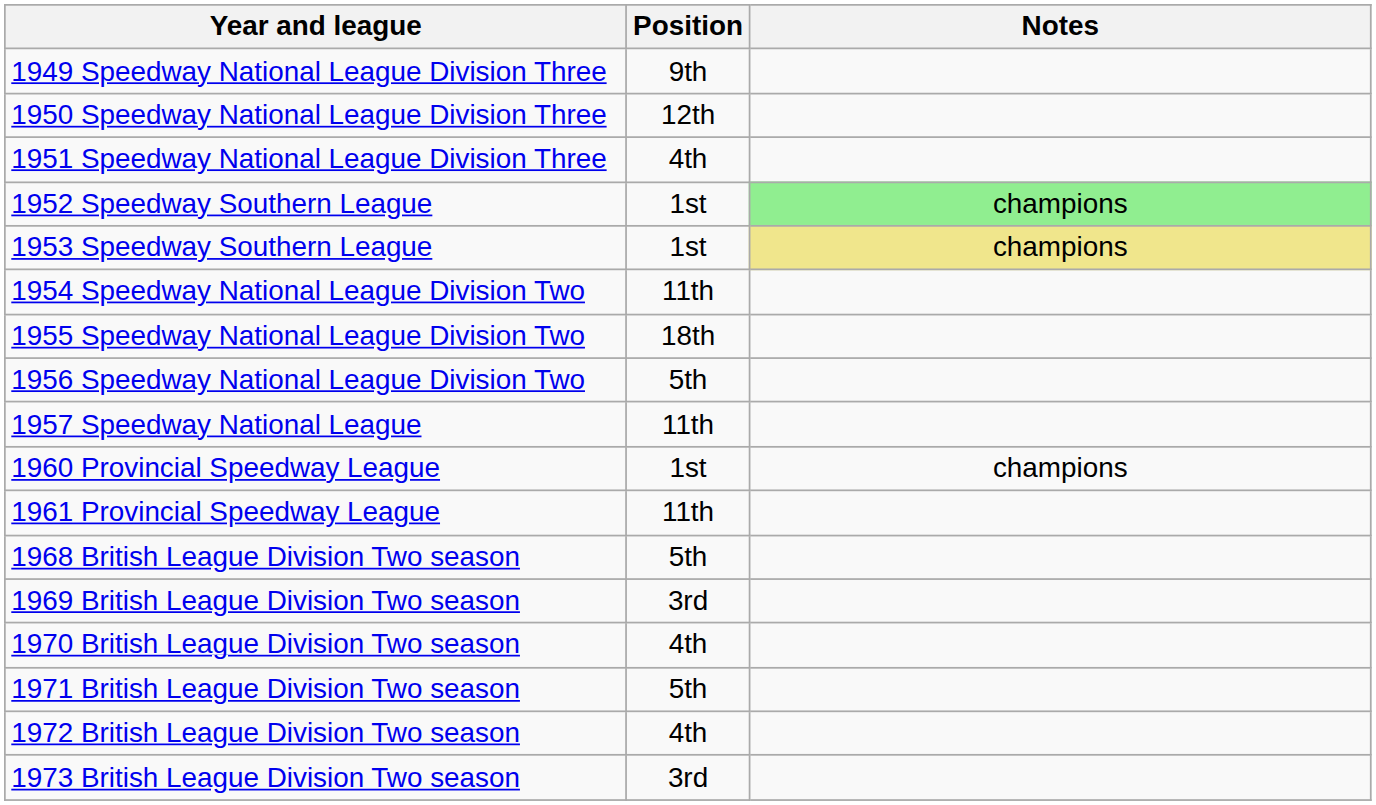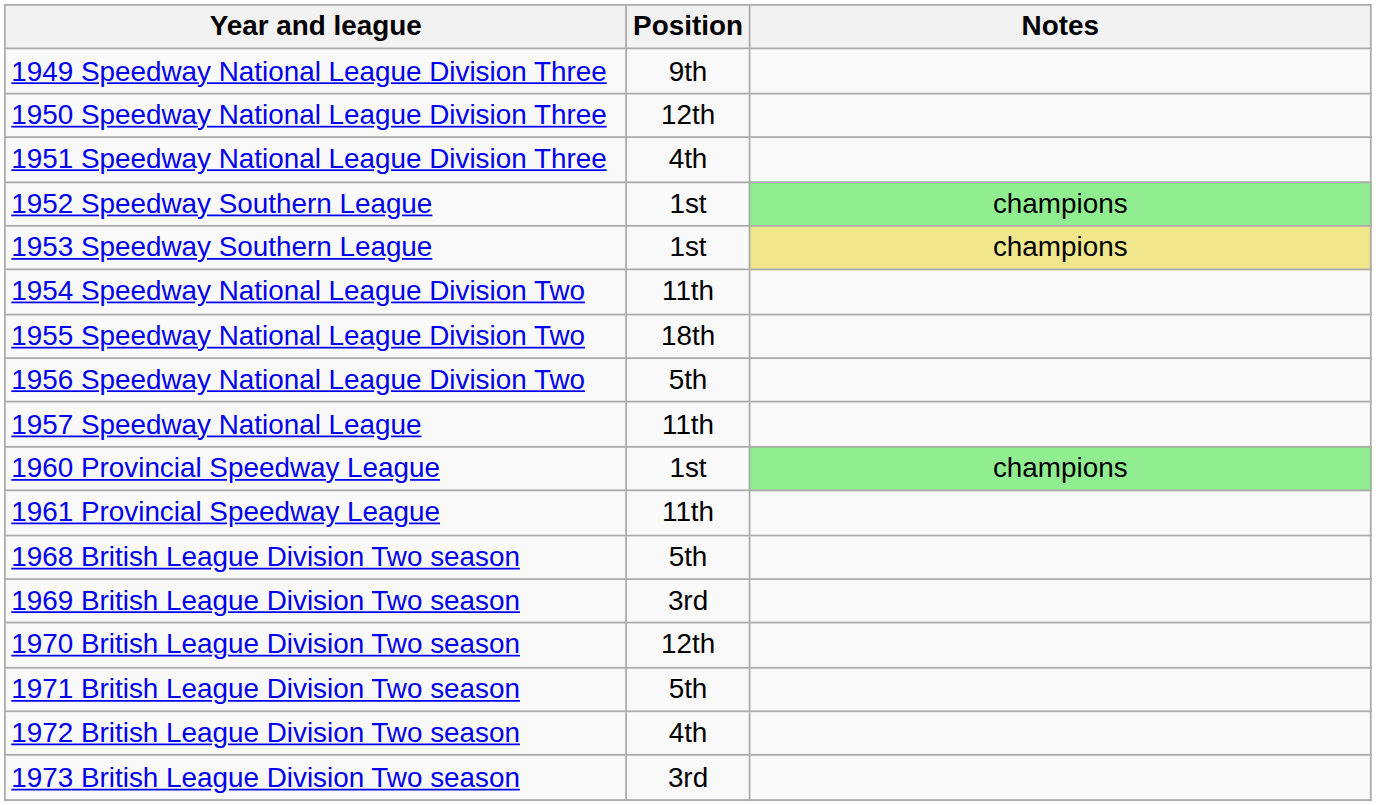 <table class="wikitable">
 <tr>
 <th width=350>Year and league</th>
 <th width=50>Position</th>
 <th width=350>Notes</th>
 </tr>
 <tr align=center>
 <td align="left"><a href='#'>1949 Speedway National League Division Three</a></td>
 <td>9th</td>
 <td></td>
 </tr>
 <tr align=center>
 <td align="left"><a href='#'>1950 Speedway National League Division Three</a></td>
 <td>12th</td>
 <td></td>
 </tr>
 <tr align=center>
 <td align="left"><a href='#'>1951 Speedway National League Division Three</a></td>
 <td>4th</td>
 <td></td>
 </tr>
 <tr align=center>
 <td align="left"><a href='#'>1952 Speedway Southern League</a></td>
 <td>1st</td>
 <td style="background: lightgreen;">champions</td>
 </tr>
 <tr align=center>
 <td align="left"><a href='#'>1953 Speedway Southern League</a></td>
 <td>1st</td>
 <td style="background: khaki;">champions</td>
 </tr>
 <tr align=center>
 <td align="left"><a href='#'>1954 Speedway National League Division Two</a></td>
 <td>11th</td>
 <td></td>
 </tr>
 <tr align=center>
 <td align="left"><a href='#'>1955 Speedway National League Division Two</a></td>
 <td>18th</td>
 <td></td>
 </tr>
 <tr align=center>
 <td align="left"><a href='#'>1956 Speedway National League Division Two</a></td>
 <td>5th</td>
 <td></td>
 </tr>
 <tr align=center>
 <td align="left"><a href='#'>1957 Speedway National League</a></td>
 <td>11th</td>
 <td></td>
 </tr>
 <tr align=center>
 <td align="left"><a href='#'>1960 Provincial Speedway League</a></td>
 <td>1st</td>
-<td>champions</td>
+<td style="background: lightgreen;">champions</td>
 </tr>
 <tr align=center>
 <td align="left"><a href='#'>1961 Provincial Speedway League</a></td>
 <td>11th</td>
 <td></td>
 </tr>
 <tr align=center>
 <td align="left"><a href='#'>1968 British League Division Two season</a></td>
 <td>5th</td>
 <td></td>
 </tr>
 <tr align=center>
 <td align="left"><a href='#'>1969 British League Division Two season</a></td>
 <td>3rd</td>
 <td></td>
 </tr>
 <tr align=center>
 <td align="left"><a href='#'>1970 British League Division Two season</a></td>
-<td>4th</td>
+<td>12th</td>
 <td></td>
 </tr>
 <tr align=center>
 <td align="left"><a href='#'>1971 British League Division Two season</a></td>
 <td>5th</td>
 <td></td>
 </tr>
 <tr align=center>
 <td align="left"><a href='#'>1972 British League Division Two season</a></td>
 <td>4th</td>
 <td></td>
 </tr>
 <tr align=center>
 <td align="left"><a href='#'>1973 British League Division Two season</a></td>
 <td>3rd</td>
 <td></td>
 </tr>
 </table>
